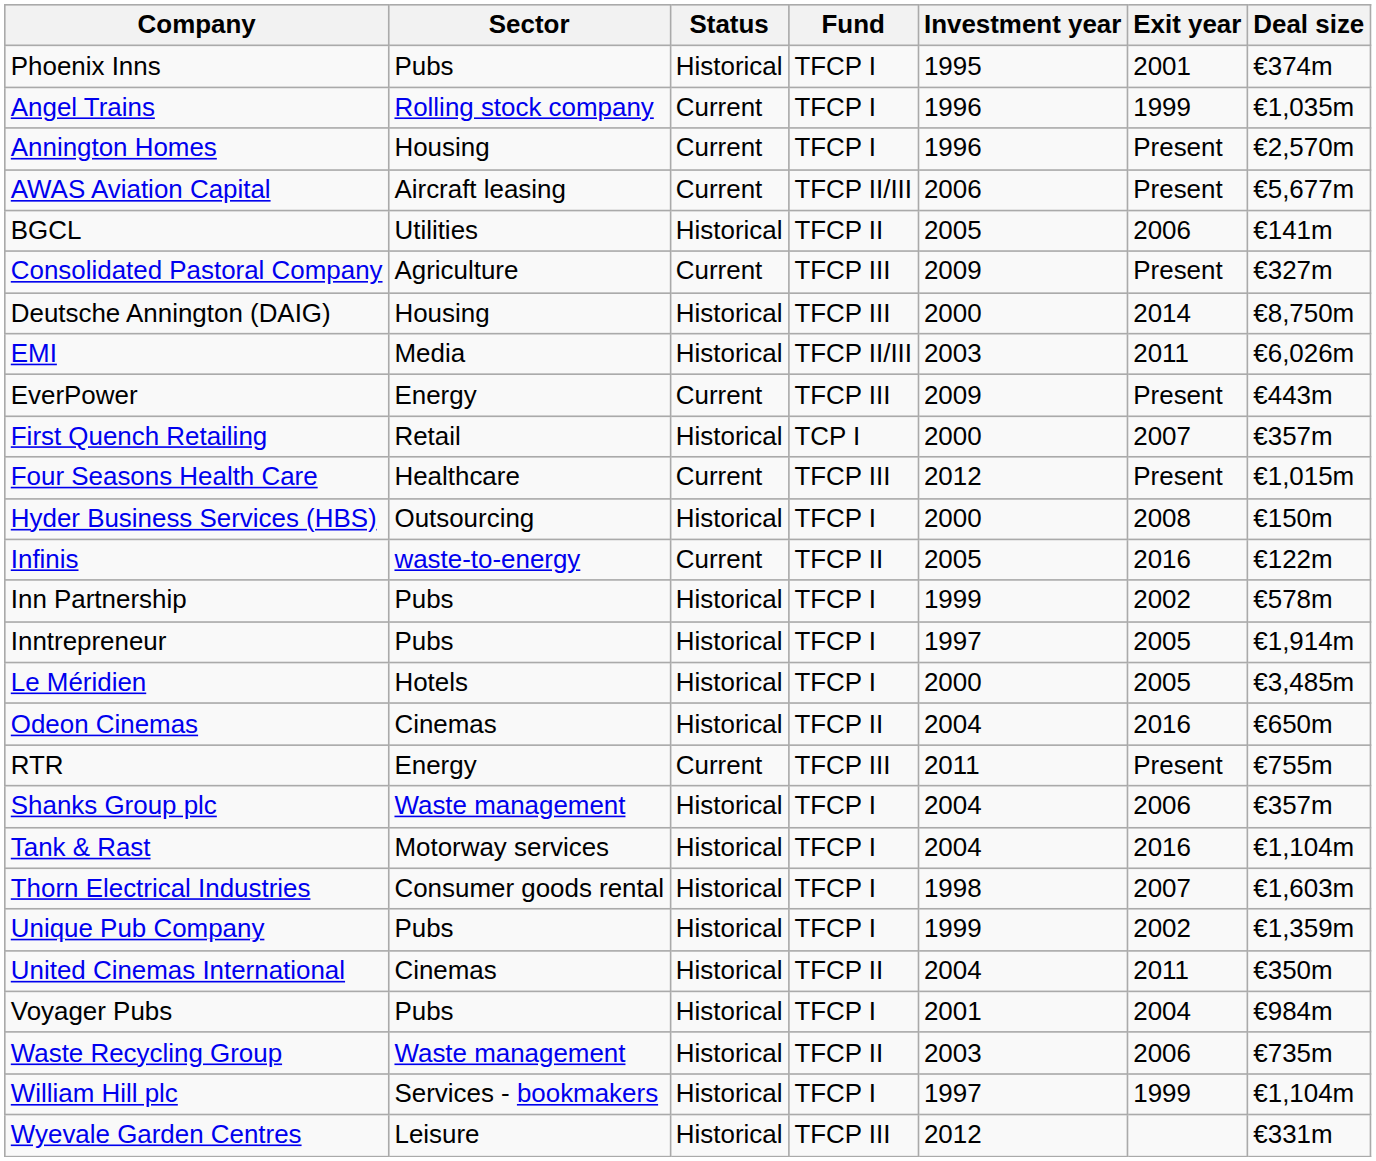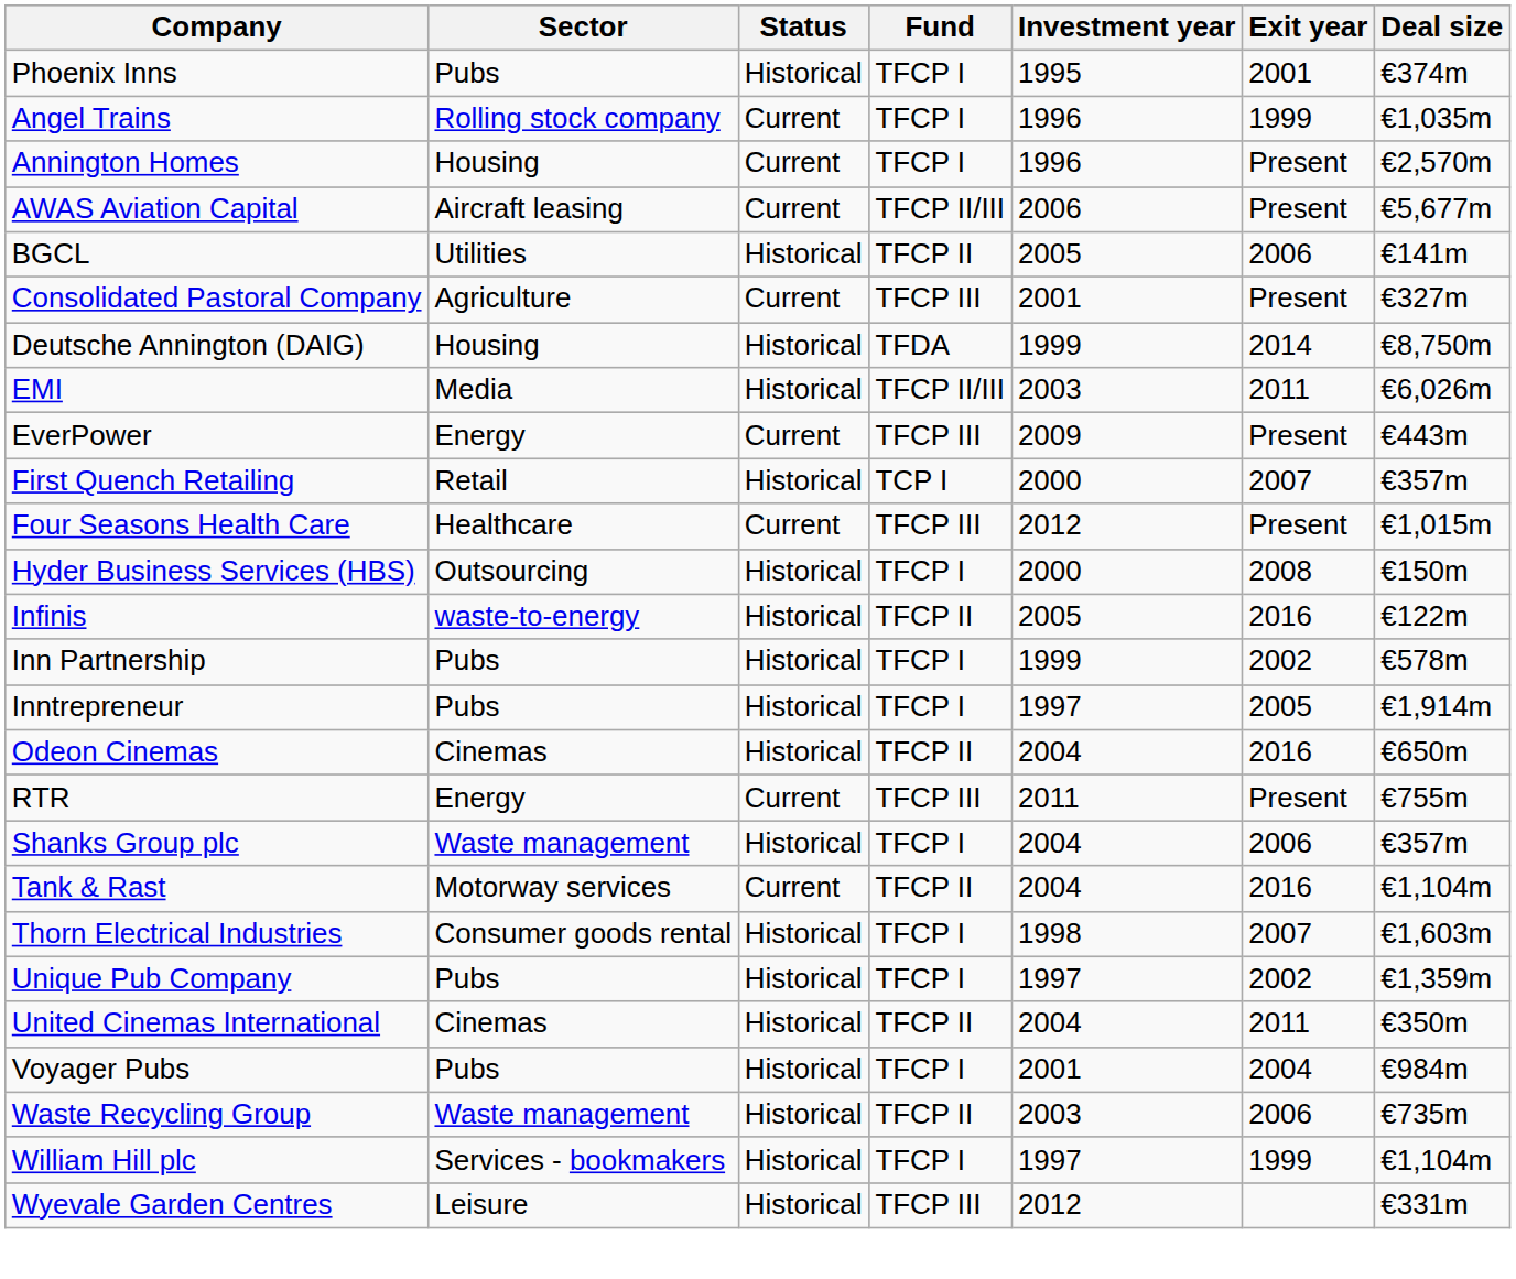 <table class="wikitable sortable">
 <tr>
 <th>Company</th>
 <th>Sector</th>
 <th>Status</th>
 <th>Fund</th>
 <th>Investment year</th>
 <th>Exit year</th>
 <th>Deal size</th>
 </tr>
 <tr>
 <td>Phoenix Inns</td>
 <td>Pubs</td>
 <td>Historical</td>
 <td>TFCP I</td>
 <td>1995</td>
 <td>2001</td>
 <td>€374m</td>
 </tr>
 <tr>
 <td><a href='#'>Angel Trains</a></td>
 <td><a href='#'>Rolling stock company</a></td>
 <td>Current</td>
 <td>TFCP I</td>
 <td>1996</td>
 <td>1999</td>
 <td>€1,035m</td>
 </tr>
 <tr>
 <td><a href='#'>Annington Homes</a></td>
 <td>Housing</td>
 <td>Current</td>
 <td>TFCP I</td>
 <td>1996</td>
 <td>Present</td>
 <td>€2,570m</td>
 </tr>
 <tr>
 <td><a href='#'>AWAS Aviation Capital</a></td>
 <td>Aircraft leasing</td>
 <td>Current</td>
 <td>TFCP II/III</td>
 <td>2006</td>
 <td>Present</td>
 <td>€5,677m</td>
 </tr>
 <tr>
 <td>BGCL</td>
 <td>Utilities</td>
 <td>Historical</td>
 <td>TFCP II</td>
 <td>2005</td>
 <td>2006</td>
 <td>€141m</td>
 </tr>
 <tr>
 <td><a href='#'>Consolidated Pastoral Company</a></td>
 <td>Agriculture</td>
 <td>Current</td>
 <td>TFCP III</td>
-<td>2009</td>
+<td>2001</td>
 <td>Present</td>
 <td>€327m</td>
 </tr>
 <tr>
 <td>Deutsche Annington (DAIG)</td>
 <td>Housing</td>
 <td>Historical</td>
-<td>TFCP III</td>
-<td>2000</td>
+<td>TFDA</td>
+<td>1999</td>
 <td>2014</td>
 <td>€8,750m</td>
 </tr>
 <tr>
 <td><a href='#'>EMI</a></td>
 <td>Media</td>
 <td>Historical</td>
 <td>TFCP II/III</td>
 <td>2003</td>
 <td>2011</td>
 <td>€6,026m</td>
 </tr>
 <tr>
 <td>EverPower</td>
 <td>Energy</td>
 <td>Current</td>
 <td>TFCP III</td>
 <td>2009</td>
 <td>Present</td>
 <td>€443m</td>
 </tr>
 <tr>
 <td><a href='#'>First Quench Retailing</a></td>
 <td>Retail</td>
 <td>Historical</td>
 <td>TCP I</td>
 <td>2000</td>
 <td>2007</td>
 <td>€357m</td>
 </tr>
 <tr>
 <td><a href='#'>Four Seasons Health Care</a></td>
 <td>Healthcare</td>
 <td>Current</td>
 <td>TFCP III</td>
 <td>2012</td>
 <td>Present</td>
 <td>€1,015m</td>
 </tr>
 <tr>
 <td><a href='#'>Hyder Business Services (HBS)</a></td>
 <td>Outsourcing</td>
 <td>Historical</td>
 <td>TFCP I</td>
 <td>2000</td>
 <td>2008</td>
 <td>€150m</td>
 </tr>
 <tr>
 <td><a href='#'>Infinis</a></td>
 <td><a href='#'>waste-to-energy</a></td>
-<td>Current</td>
+<td>Historical</td>
 <td>TFCP II</td>
 <td>2005</td>
 <td>2016</td>
 <td>€122m</td>
 </tr>
 <tr>
 <td>Inn Partnership</td>
 <td>Pubs</td>
 <td>Historical</td>
 <td>TFCP I</td>
 <td>1999</td>
 <td>2002</td>
 <td>€578m</td>
 </tr>
 <tr>
 <td>Inntrepreneur</td>
 <td>Pubs</td>
 <td>Historical</td>
 <td>TFCP I</td>
 <td>1997</td>
 <td>2005</td>
 <td>€1,914m</td>
-</tr>
-<tr>
-<td><a href='#'>Le Méridien</a></td>
-<td>Hotels</td>
-<td>Historical</td>
-<td>TFCP I</td>
-<td>2000</td>
-<td>2005</td>
-<td>€3,485m</td>
 </tr>
 <tr>
 <td><a href='#'>Odeon Cinemas</a></td>
 <td>Cinemas</td>
 <td>Historical</td>
 <td>TFCP II</td>
 <td>2004</td>
 <td>2016</td>
 <td>€650m</td>
 </tr>
 <tr>
 <td>RTR</td>
 <td>Energy</td>
 <td>Current</td>
 <td>TFCP III</td>
 <td>2011</td>
 <td>Present</td>
 <td>€755m</td>
 </tr>
 <tr>
 <td><a href='#'>Shanks Group plc</a></td>
 <td><a href='#'>Waste management</a></td>
 <td>Historical</td>
 <td>TFCP I</td>
 <td>2004</td>
 <td>2006</td>
 <td>€357m</td>
 </tr>
 <tr>
 <td><a href='#'>Tank & Rast</a></td>
 <td>Motorway services</td>
-<td>Historical</td>
-<td>TFCP I</td>
+<td>Current</td>
+<td>TFCP II</td>
 <td>2004</td>
 <td>2016</td>
 <td>€1,104m</td>
 </tr>
 <tr>
 <td><a href='#'>Thorn Electrical Industries</a></td>
 <td>Consumer goods rental</td>
 <td>Historical</td>
 <td>TFCP I</td>
 <td>1998</td>
 <td>2007</td>
 <td>€1,603m</td>
 </tr>
 <tr>
 <td><a href='#'>Unique Pub Company</a></td>
 <td>Pubs</td>
 <td>Historical</td>
 <td>TFCP I</td>
-<td>1999</td>
+<td>1997</td>
 <td>2002</td>
 <td>€1,359m</td>
 </tr>
 <tr>
 <td><a href='#'>United Cinemas International</a></td>
 <td>Cinemas</td>
 <td>Historical</td>
 <td>TFCP II</td>
 <td>2004</td>
 <td>2011</td>
 <td>€350m</td>
 </tr>
 <tr>
 <td>Voyager Pubs</td>
 <td>Pubs</td>
 <td>Historical</td>
 <td>TFCP I</td>
 <td>2001</td>
 <td>2004</td>
 <td>€984m</td>
 </tr>
 <tr>
 <td><a href='#'>Waste Recycling Group</a></td>
 <td><a href='#'>Waste management</a></td>
 <td>Historical</td>
 <td>TFCP II</td>
 <td>2003</td>
 <td>2006</td>
 <td>€735m</td>
 </tr>
 <tr>
 <td><a href='#'>William Hill plc</a></td>
 <td>Services - <a href='#'>bookmakers</a></td>
 <td>Historical</td>
 <td>TFCP I</td>
 <td>1997</td>
 <td>1999</td>
 <td>€1,104m</td>
 </tr>
 <tr>
 <td><a href='#'>Wyevale Garden Centres</a></td>
 <td>Leisure</td>
 <td>Historical</td>
 <td>TFCP III</td>
 <td>2012</td>
 <td></td>
 <td>€331m</td>
 </tr>
 </table>
